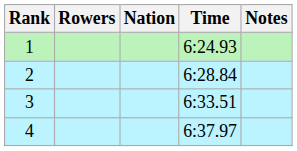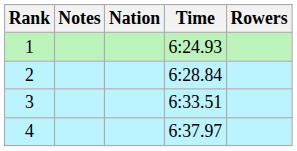 <table class="wikitable sortable" style="text-align:center">
 <tr>
 <th>Rank</th>
-<th>Rowers</th>
+<th>Notes</th>
 <th>Nation</th>
 <th>Time</th>
-<th>Notes</th>
+<th>Rowers</th>
 </tr>
 <tr bgcolor=bbf3bb>
 <td>1</td>
-<td align=left data-sort-value="Antonie, Peter"></td>
+<td></td>
 <td align=left></td>
 <td>6:24.93</td>
-<td></td>
+<td align=left data-sort-value="Antonie, Peter"></td>
 </tr>
 <tr bgcolor=bbf3ff>
 <td>2</td>
-<td align=left data-sort-value="Dickison, Don"></td>
+<td></td>
 <td align=left></td>
 <td>6:28.84</td>
-<td></td>
+<td align=left data-sort-value="Dickison, Don"></td>
 </tr>
 <tr bgcolor=bbf3ff>
 <td>3</td>
-<td align=left data-sort-value="Krzepiński, Andrzej"></td>
+<td></td>
 <td align=left></td>
 <td>6:33.51</td>
-<td></td>
+<td align=left data-sort-value="Krzepiński, Andrzej"></td>
 </tr>
 <tr bgcolor=bbf3ff>
 <td>4</td>
-<td align=left data-sort-value="Shaposhnykov, Leonid"></td>
+<td></td>
 <td align=left></td>
 <td>6:37.97</td>
-<td></td>
+<td align=left data-sort-value="Shaposhnykov, Leonid"></td>
 </tr>
 </table>
